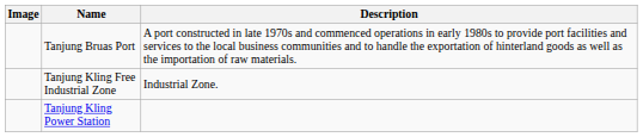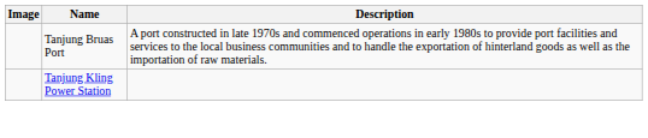 <table class="wikitable">
 <tr>
 <th>Image</th>
 <th>Name</th>
 <th>Description</th>
 </tr>
 <tr>
 <td></td>
 <td>Tanjung Bruas Port</td>
 <td>A port constructed in late 1970s and commenced operations in early 1980s to provide port facilities and services to the local business communities and to handle the exportation of hinterland goods as well as the importation of raw materials.</td>
 </tr>
 <tr>
 <td></td>
-<td>Tanjung Kling Free Industrial Zone</td>
-<td>Industrial Zone.</td>
-</tr>
-<tr>
-<td></td>
 <td><a href='#'>Tanjung Kling Power Station</a></td>
 <td></td>
 </tr>
 </table>
